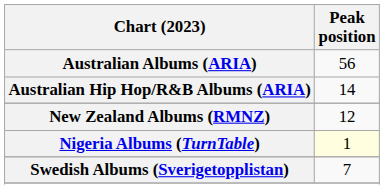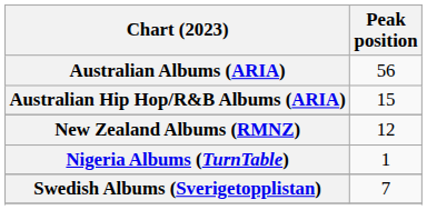 <table class="wikitable sortable plainrowheaders" style="text-align:center">
 <tr>
 <th scope="col">Chart (2023)</th>
 <th scope="col">Peak<br>position</th>
 </tr>
 <tr>
 <th scope="row">Australian Albums (<a href='#'>ARIA</a>)</th>
 <td>56</td>
 </tr>
 <tr>
 <th scope="row">Australian Hip Hop/R&B Albums (<a href='#'>ARIA</a>)</th>
-<td>14</td>
+<td>15</td>
 </tr>
 <tr>
 </tr>
 <tr>
 </tr>
 <tr>
 </tr>
 <tr>
 </tr>
 <tr>
 </tr>
 <tr>
 </tr>
 <tr>
 </tr>
 <tr>
 </tr>
 <tr>
 </tr>
 <tr>
 <th scope="row">New Zealand Albums (<a href='#'>RMNZ</a>)</th>
 <td>12</td>
 </tr>
 <tr>
 <th scope="row"><a href='#'>Nigeria Albums</a> (<a href='#'><em>TurnTable</em></a>)</th>
-<td style="background: lightyellow;">1</td>
+<td>1</td>
 </tr>
 <tr>
 </tr>
 <tr>
 <th scope="row">Swedish Albums (<a href='#'>Sverigetopplistan</a>)</th>
 <td>7</td>
 </tr>
 <tr>
 </tr>
 <tr>
 </tr>
 <tr>
 </tr>
 <tr>
 </tr>
 <tr>
 </tr>
 </table>
